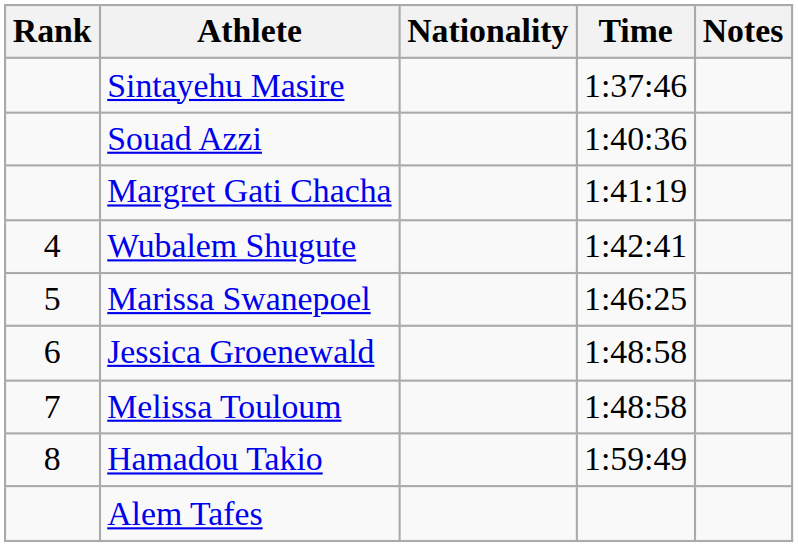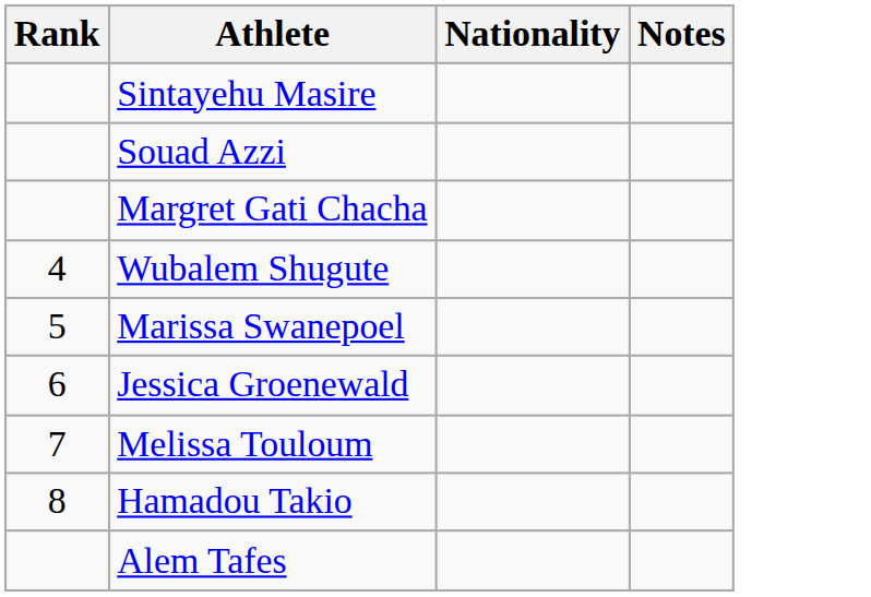 <table class="wikitable sortable" style="text-align:center">
 <tr>
 <th>Rank</th>
 <th>Athlete</th>
 <th>Nationality</th>
-<th>Time</th>
 <th>Notes</th>
 </tr>
 <tr>
 <td></td>
 <td align="left"><a href='#'>Sintayehu Masire</a></td>
 <td align=left></td>
-<td>1:37:46</td>
 <td></td>
 </tr>
 <tr>
 <td></td>
 <td align="left"><a href='#'>Souad Azzi</a></td>
 <td align=left></td>
-<td>1:40:36</td>
 <td></td>
 </tr>
 <tr>
 <td></td>
 <td align="left"><a href='#'>Margret Gati Chacha</a></td>
 <td align=left></td>
-<td>1:41:19</td>
 <td></td>
 </tr>
 <tr>
 <td>4</td>
 <td align="left"><a href='#'>Wubalem Shugute</a></td>
 <td align=left></td>
-<td>1:42:41</td>
 <td></td>
 </tr>
 <tr>
 <td>5</td>
 <td align="left"><a href='#'>Marissa Swanepoel</a></td>
 <td align=left></td>
-<td>1:46:25</td>
 <td></td>
 </tr>
 <tr>
 <td>6</td>
 <td align="left"><a href='#'>Jessica Groenewald</a></td>
 <td align=left></td>
-<td>1:48:58</td>
 <td></td>
 </tr>
 <tr>
 <td>7</td>
 <td align="left"><a href='#'>Melissa Touloum</a></td>
 <td align=left></td>
-<td>1:48:58</td>
 <td></td>
 </tr>
 <tr>
 <td>8</td>
 <td align="left"><a href='#'>Hamadou Takio</a></td>
 <td align=left></td>
-<td>1:59:49</td>
 <td></td>
 </tr>
 <tr>
 <td></td>
 <td align="left"><a href='#'>Alem Tafes</a></td>
 <td align=left></td>
 <td></td>
-<td></td>
 </tr>
 </table>
